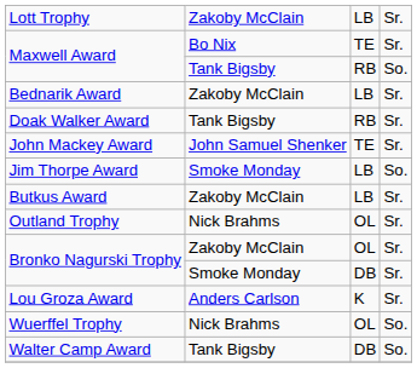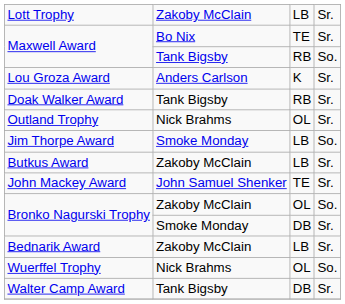 <table class="wikitable">
 <tr>
 <td><a href='#'>Lott Trophy</a></td>
 <td><a href='#'>Zakoby McClain</a></td>
 <td>LB</td>
 <td>Sr.</td>
 </tr>
 <tr>
 <td rowspan=2><a href='#'>Maxwell Award</a></td>
 <td><a href='#'>Bo Nix</a></td>
 <td>TE</td>
 <td>Sr.</td>
 </tr>
 <tr>
 <td><a href='#'>Tank Bigsby</a></td>
 <td>RB</td>
 <td>So.</td>
 </tr>
 <tr>
-<td><a href='#'>Bednarik Award</a></td>
-<td>Zakoby McClain</td>
-<td>LB</td>
+<td><a href='#'>Lou Groza Award</a></td>
+<td><a href='#'>Anders Carlson</a></td>
+<td>K</td>
 <td>Sr.</td>
 </tr>
 <tr>
 <td><a href='#'>Doak Walker Award</a></td>
 <td>Tank Bigsby</td>
 <td>RB</td>
 <td>Sr.</td>
 </tr>
 <tr>
-<td><a href='#'>John Mackey Award</a></td>
-<td><a href='#'>John Samuel Shenker</a></td>
-<td>TE</td>
+<td><a href='#'>Outland Trophy</a></td>
+<td>Nick Brahms</td>
+<td>OL</td>
 <td>Sr.</td>
 </tr>
 <tr>
 <td><a href='#'>Jim Thorpe Award</a></td>
 <td><a href='#'>Smoke Monday</a></td>
 <td>LB</td>
 <td>So.</td>
 </tr>
 <tr>
 <td><a href='#'>Butkus Award</a></td>
 <td>Zakoby McClain</td>
 <td>LB</td>
 <td>Sr.</td>
 </tr>
 <tr>
-<td><a href='#'>Outland Trophy</a></td>
-<td>Nick Brahms</td>
-<td>OL</td>
+<td><a href='#'>John Mackey Award</a></td>
+<td><a href='#'>John Samuel Shenker</a></td>
+<td>TE</td>
 <td>Sr.</td>
 </tr>
 <tr>
 <td rowspan=2><a href='#'>Bronko Nagurski Trophy</a></td>
 <td>Zakoby McClain</td>
 <td>OL</td>
-<td>Sr.</td>
+<td>So.</td>
 </tr>
 <tr>
 <td>Smoke Monday</td>
 <td>DB</td>
 <td>Sr.</td>
 </tr>
 <tr>
-<td><a href='#'>Lou Groza Award</a></td>
-<td><a href='#'>Anders Carlson</a></td>
-<td>K</td>
+<td><a href='#'>Bednarik Award</a></td>
+<td>Zakoby McClain</td>
+<td>LB</td>
 <td>Sr.</td>
 </tr>
 <tr>
 <td><a href='#'>Wuerffel Trophy</a></td>
 <td>Nick Brahms</td>
 <td>OL</td>
 <td>So.</td>
 </tr>
 <tr>
 <td><a href='#'>Walter Camp Award</a></td>
 <td>Tank Bigsby</td>
 <td>DB</td>
-<td>So.</td>
+<td>Sr.</td>
 </tr>
 <tr>
 </tr>
 </table>
